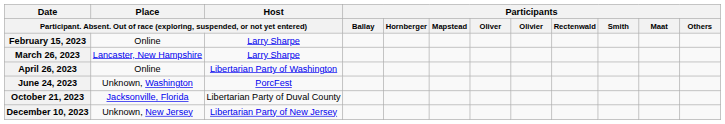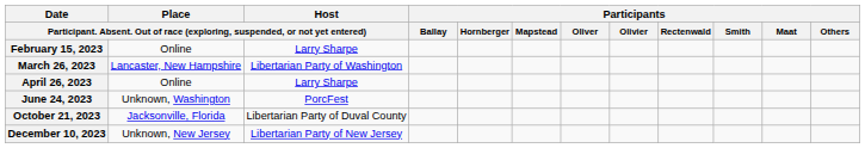 <table class="wikitable" style="font-size:85%">
 <tr>
 <th style="white-space:nowrap;">Date</th>
 <th>Place</th>
 <th>Host</th>
 <th scope="col" colspan="10">Participants</th>
 </tr>
 <tr>
 <th colspan="3"><small> Participant.  Absent.  Out of race (exploring, suspended, or not yet entered)</small></th>
 <th scope="col" style="width:4em;"><small>Ballay</small></th>
 <th scope="col" style="width:4em;"><small>Hornberger</small></th>
 <th scope="col" style="width:4em;"><small>Mapstead</small></th>
 <th scope="col" style="width:4em;"><small>Oliver</small></th>
 <th scope="col" style="width:4em;"><small>Olivier</small></th>
 <th scope="col" style="width:4em;"><small>Rectenwald</small></th>
 <th scope="col" style="width:4em;"><small>Smith</small></th>
 <th scope="col" style="width:4em;"><small>Maat</small></th>
 <th scope="col" style="width:4em;"><small>Others</small></th>
 </tr>
 <tr>
 <th style="white-space:nowrap; text-align:center;">February 15, 2023</th>
 <td style="white-space:nowrap; text-align:center;">Online</td>
 <td style="white-space:nowrap; text-align:center;"><a href='#'>Larry Sharpe</a></td>
 <td></td>
 <td></td>
 <td></td>
 <td></td>
 <td></td>
 <td></td>
 <td></td>
 <td></td>
 <td></td>
 </tr>
 <tr>
 <th style="white-space:nowrap; text-align:center;">March 26, 2023</th>
 <td style="white-space:nowrap; text-align:center;"><a href='#'>Lancaster, New Hampshire</a></td>
-<td style="white-space:nowrap; text-align:center;"><a href='#'>Larry Sharpe</a></td>
+<td style="white-space:nowrap; text-align:center;"><a href='#'>Libertarian Party of Washington</a></td>
 <td></td>
 <td></td>
 <td></td>
 <td></td>
 <td></td>
 <td></td>
 <td></td>
 <td></td>
 <td></td>
 </tr>
 <tr>
 <th style="white-space:nowrap; text-align:center;">April 26, 2023</th>
 <td style="white-space:nowrap; text-align:center;">Online</td>
-<td style="white-space:nowrap; text-align:center;"><a href='#'>Libertarian Party of Washington</a></td>
+<td style="white-space:nowrap; text-align:center;"><a href='#'>Larry Sharpe</a></td>
 <td></td>
 <td></td>
 <td></td>
 <td></td>
 <td></td>
 <td></td>
 <td></td>
 <td></td>
 <td></td>
 </tr>
 <tr>
 <th style="white-space:nowrap; text-align:center;">June 24, 2023</th>
 <td style="white-space:nowrap; text-align:center;">Unknown, <a href='#'>Washington</a></td>
 <td style="white-space:nowrap; text-align:center;"><a href='#'>PorcFest</a></td>
 <td></td>
 <td></td>
 <td></td>
 <td></td>
 <td></td>
 <td></td>
 <td></td>
 <td></td>
 <td></td>
 </tr>
 <tr>
 <th style="white-space:nowrap; text-align:center;">October 21, 2023</th>
 <td style="white-space:nowrap; text-align:center;"><a href='#'>Jacksonville, Florida</a></td>
 <td style="white-space:nowrap; text-align:center;">Libertarian Party of Duval County</td>
 <td></td>
 <td></td>
 <td></td>
 <td></td>
 <td></td>
 <td></td>
 <td></td>
 <td></td>
 <td></td>
 </tr>
 <tr>
 <th style="white-space:nowrap; text-align:center;">December 10, 2023</th>
 <td style="white-space:nowrap; text-align:center;">Unknown, <a href='#'>New Jersey</a></td>
 <td style="white-space:nowrap; text-align:center;"><a href='#'>Libertarian Party of New Jersey</a></td>
 <td></td>
 <td></td>
 <td></td>
 <td></td>
 <td></td>
 <td></td>
 <td></td>
 <td></td>
 <td></td>
 </tr>
 </table>
